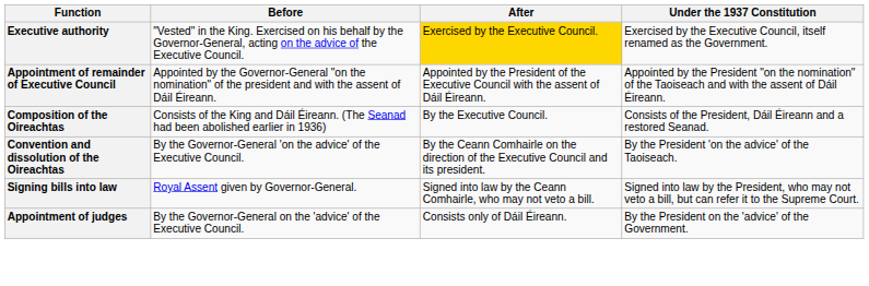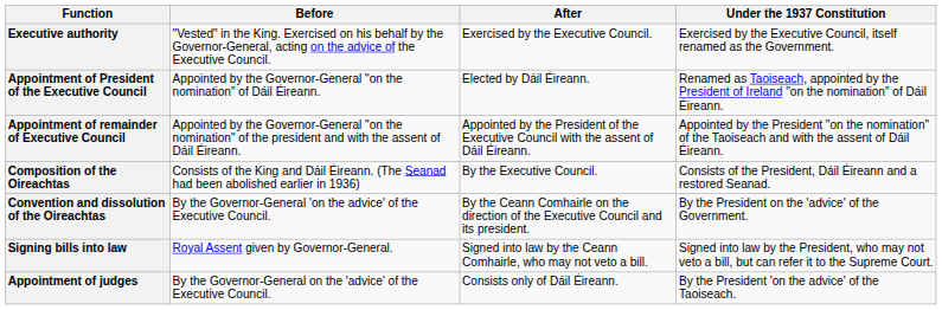 <table class="wikitable">
 <tr>
 <th scope="col">Function</th>
 <th scope="col">Before</th>
 <th scope="col">After</th>
 <th scope="col">Under the 1937 Constitution</th>
 </tr>
 <tr style="vertical-align: top;">
 <th scope="row" style="text-align: left;">Executive authority</th>
 <td>"Vested" in the King. Exercised on his behalf by the Governor-General, acting <a href='#'>on the advice of</a> the Executive Council.</td>
-<td style="background: gold;">Exercised by the Executive Council.</td>
+<td>Exercised by the Executive Council.</td>
 <td>Exercised by the Executive Council, itself renamed as the Government.</td>
+</tr>
+<tr style="vertical-align: top;">
+<th scope="row" style="text-align: left;">Appointment of President of the Executive Council</th>
+<td>Appointed by the Governor-General "on the nomination" of Dáil Éireann.</td>
+<td>Elected by Dáil Éireann.</td>
+<td>Renamed as <a href='#'>Taoiseach</a>, appointed by the <a href='#'>President of Ireland</a> "on the nomination" of Dáil Éireann.</td>
 </tr>
 <tr style="vertical-align: top;">
 <th scope="row" style="text-align: left;">Appointment of remainder of Executive Council</th>
 <td>Appointed by the Governor-General "on the nomination" of the president and with the assent of Dáil Éireann.</td>
 <td>Appointed by the President of the Executive Council with the assent of Dáil Éireann.</td>
 <td>Appointed by the President "on the nomination" of the Taoiseach and with the assent of Dáil Éireann.</td>
 </tr>
 <tr style="vertical-align: top;">
 <th scope="row" style="text-align: left;">Composition of the Oireachtas</th>
 <td>Consists of the King and Dáil Éireann. (The <a href='#'>Seanad</a> had been abolished earlier in 1936)</td>
 <td>By the Executive Council.</td>
 <td>Consists of the President, Dáil Éireann and a restored Seanad.</td>
 </tr>
 <tr style="vertical-align: top;">
 <th scope="row" style="text-align: left;">Convention and dissolution of the Oireachtas</th>
 <td>By the Governor-General 'on the advice' of the Executive Council.</td>
 <td>By the Ceann Comhairle on the direction of the Executive Council and its president.</td>
-<td>By the President 'on the advice' of the Taoiseach.</td>
+<td>By the President on the 'advice' of the Government.</td>
 </tr>
 <tr style="vertical-align: top;">
 <th scope="row" style="text-align: left;">Signing bills into law</th>
 <td><a href='#'>Royal Assent</a> given by Governor-General.</td>
 <td>Signed into law by the Ceann Comhairle, who may not veto a bill.</td>
 <td>Signed into law by the President, who may not veto a bill, but can refer it to the Supreme Court.</td>
 </tr>
 <tr style="vertical-align: top;">
 <th scope="row" style="text-align: left;">Appointment of judges</th>
 <td>By the Governor-General on the 'advice' of the Executive Council.</td>
 <td>Consists only of Dáil Éireann.</td>
-<td>By the President on the 'advice' of the Government.</td>
+<td>By the President 'on the advice' of the Taoiseach.</td>
 </tr>
 </table>
